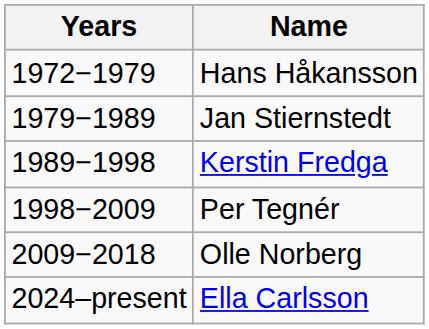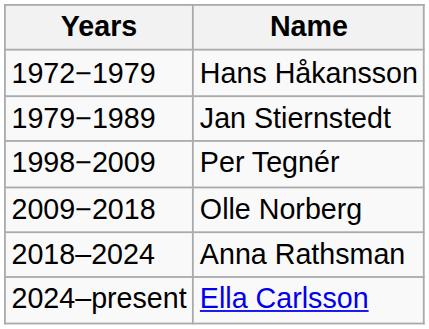 <table class="wikitable">
 <tr>
 <th>Years</th>
 <th>Name</th>
 </tr>
 <tr>
 <td>1972−1979</td>
 <td>Hans Håkansson</td>
 </tr>
 <tr>
 <td>1979−1989</td>
 <td>Jan Stiernstedt</td>
 </tr>
 <tr>
-<td>1989−1998</td>
-<td><a href='#'>Kerstin Fredga</a></td>
-</tr>
-<tr>
 <td>1998−2009</td>
 <td>Per Tegnér</td>
 </tr>
 <tr>
 <td>2009−2018</td>
 <td>Olle Norberg</td>
 </tr>
 <tr>
+<td>2018–2024</td>
+<td>Anna Rathsman</td>
+</tr>
+<tr>
 <td>2024–present</td>
 <td><a href='#'>Ella Carlsson</a></td>
 </tr>
 </table>
